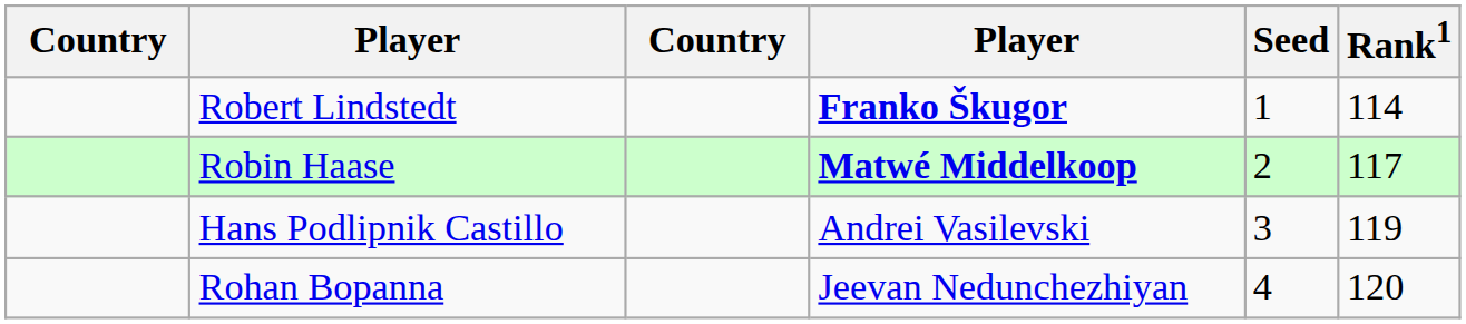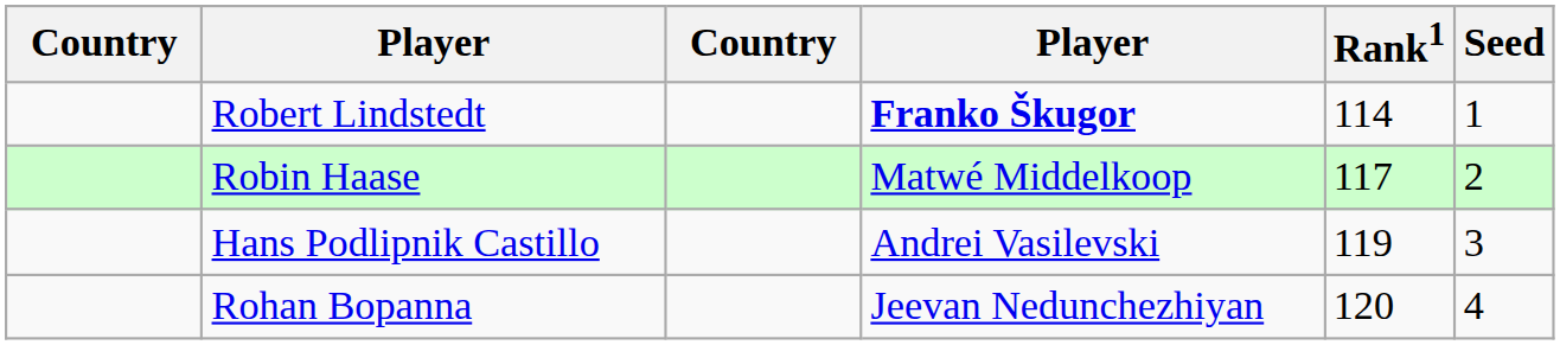 <table class="sortable wikitable">
 <tr>
 <th width="70">Country</th>
 <th width="175">Player</th>
 <th width="70">Country</th>
 <th width="175">Player</th>
+<th>Rank<sup>1</sup></th>
 <th>Seed</th>
-<th>Rank<sup>1</sup></th>
 </tr>
 <tr>
 <td></td>
 <td><a href='#'>Robert Lindstedt</a></td>
 <td></td>
 <td><strong><a href='#'>Franko Škugor</a></strong></td>
+<td>114</td>
 <td>1</td>
-<td>114</td>
 </tr>
 <tr style="background:#cfc;">
 <td></td>
 <td><a href='#'>Robin Haase</a></td>
 <td></td>
-<td><strong><a href='#'>Matwé Middelkoop</a></strong></td>
+<td><a href='#'>Matwé Middelkoop</a></td>
+<td>117</td>
 <td>2</td>
-<td>117</td>
 </tr>
 <tr>
 <td></td>
 <td><a href='#'>Hans Podlipnik Castillo</a></td>
 <td></td>
 <td><a href='#'>Andrei Vasilevski</a></td>
+<td>119</td>
 <td>3</td>
-<td>119</td>
 </tr>
 <tr>
 <td></td>
 <td><a href='#'>Rohan Bopanna</a></td>
 <td></td>
 <td><a href='#'>Jeevan Nedunchezhiyan</a></td>
+<td>120</td>
 <td>4</td>
-<td>120</td>
 </tr>
 </table>
